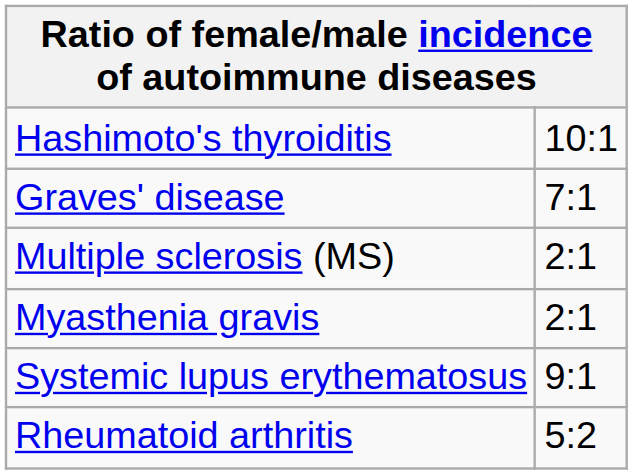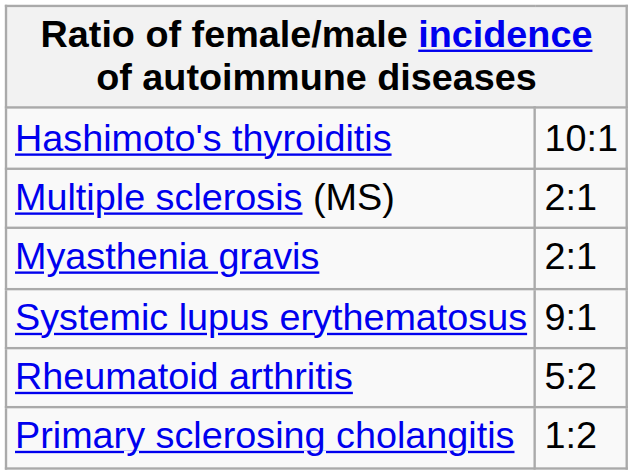 <table class="wikitable" style="float:right;">
 <tr>
 <th colspan=2>Ratio of female/male <a href='#'>incidence</a> <br> of autoimmune diseases</th>
 </tr>
 <tr>
 <td><a href='#'>Hashimoto's thyroiditis</a></td>
 <td>10:1</td>
-</tr>
-<tr>
-<td><a href='#'>Graves' disease</a></td>
-<td>7:1</td>
 </tr>
 <tr>
 <td><a href='#'>Multiple sclerosis</a> (MS)</td>
 <td>2:1</td>
 </tr>
 <tr>
 <td><a href='#'>Myasthenia gravis</a></td>
 <td>2:1</td>
 </tr>
 <tr>
 <td><a href='#'>Systemic lupus erythematosus</a></td>
 <td>9:1</td>
 </tr>
 <tr>
 <td><a href='#'>Rheumatoid arthritis</a></td>
 <td>5:2</td>
 </tr>
+<tr>
+<td><a href='#'>Primary sclerosing cholangitis</a></td>
+<td>1:2</td>
+</tr>
 </table>
